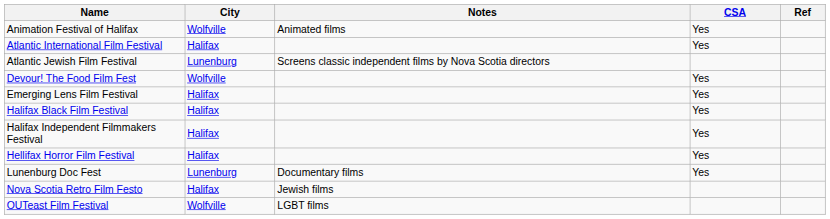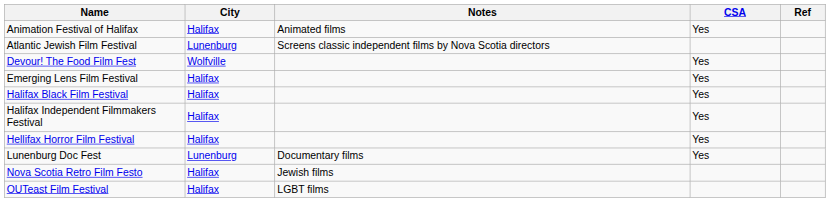 <table class="wikitable sortable" width=100%>
 <tr>
 <th style="width:20%;">Name</th>
 <th style="width:10%;">City</th>
 <th style="width:46%;">Notes</th>
 <th style="width:10%;"><a href='#'>CSA</a></th>
 <th style="width:5%;">Ref</th>
 </tr>
 <tr>
 <td>Animation Festival of Halifax</td>
-<td><a href='#'>Wolfville</a></td>
+<td><a href='#'>Halifax</a></td>
 <td>Animated films</td>
-<td>Yes</td>
-<td></td>
-</tr>
-<tr>
-<td><a href='#'>Atlantic International Film Festival</a></td>
-<td><a href='#'>Halifax</a></td>
-<td></td>
 <td>Yes</td>
 <td></td>
 </tr>
 <tr>
 <td>Atlantic Jewish Film Festival</td>
 <td><a href='#'>Lunenburg</a></td>
 <td>Screens classic independent films by Nova Scotia directors</td>
 <td></td>
 <td></td>
 </tr>
 <tr>
 <td><a href='#'>Devour! The Food Film Fest</a></td>
 <td><a href='#'>Wolfville</a></td>
 <td></td>
 <td>Yes</td>
 <td></td>
 </tr>
 <tr>
 <td>Emerging Lens Film Festival</td>
 <td><a href='#'>Halifax</a></td>
 <td></td>
 <td>Yes</td>
 <td></td>
 </tr>
 <tr>
 <td><a href='#'>Halifax Black Film Festival</a></td>
 <td><a href='#'>Halifax</a></td>
 <td></td>
 <td>Yes</td>
 <td></td>
 </tr>
 <tr>
 <td>Halifax Independent Filmmakers Festival</td>
 <td><a href='#'>Halifax</a></td>
 <td></td>
 <td>Yes</td>
 <td></td>
 </tr>
 <tr>
 <td><a href='#'>Hellifax Horror Film Festival</a></td>
 <td><a href='#'>Halifax</a></td>
 <td></td>
 <td>Yes</td>
 <td></td>
 </tr>
 <tr>
 <td>Lunenburg Doc Fest</td>
 <td><a href='#'>Lunenburg</a></td>
 <td>Documentary films</td>
 <td>Yes</td>
 <td></td>
 </tr>
 <tr>
 <td><a href='#'>Nova Scotia Retro Film Festo</a></td>
 <td><a href='#'>Halifax</a></td>
 <td>Jewish films</td>
 <td></td>
 <td></td>
 </tr>
 <tr>
 <td><a href='#'>OUTeast Film Festival</a></td>
-<td><a href='#'>Wolfville</a></td>
+<td><a href='#'>Halifax</a></td>
 <td>LGBT films</td>
 <td></td>
 <td></td>
 </tr>
 </table>
